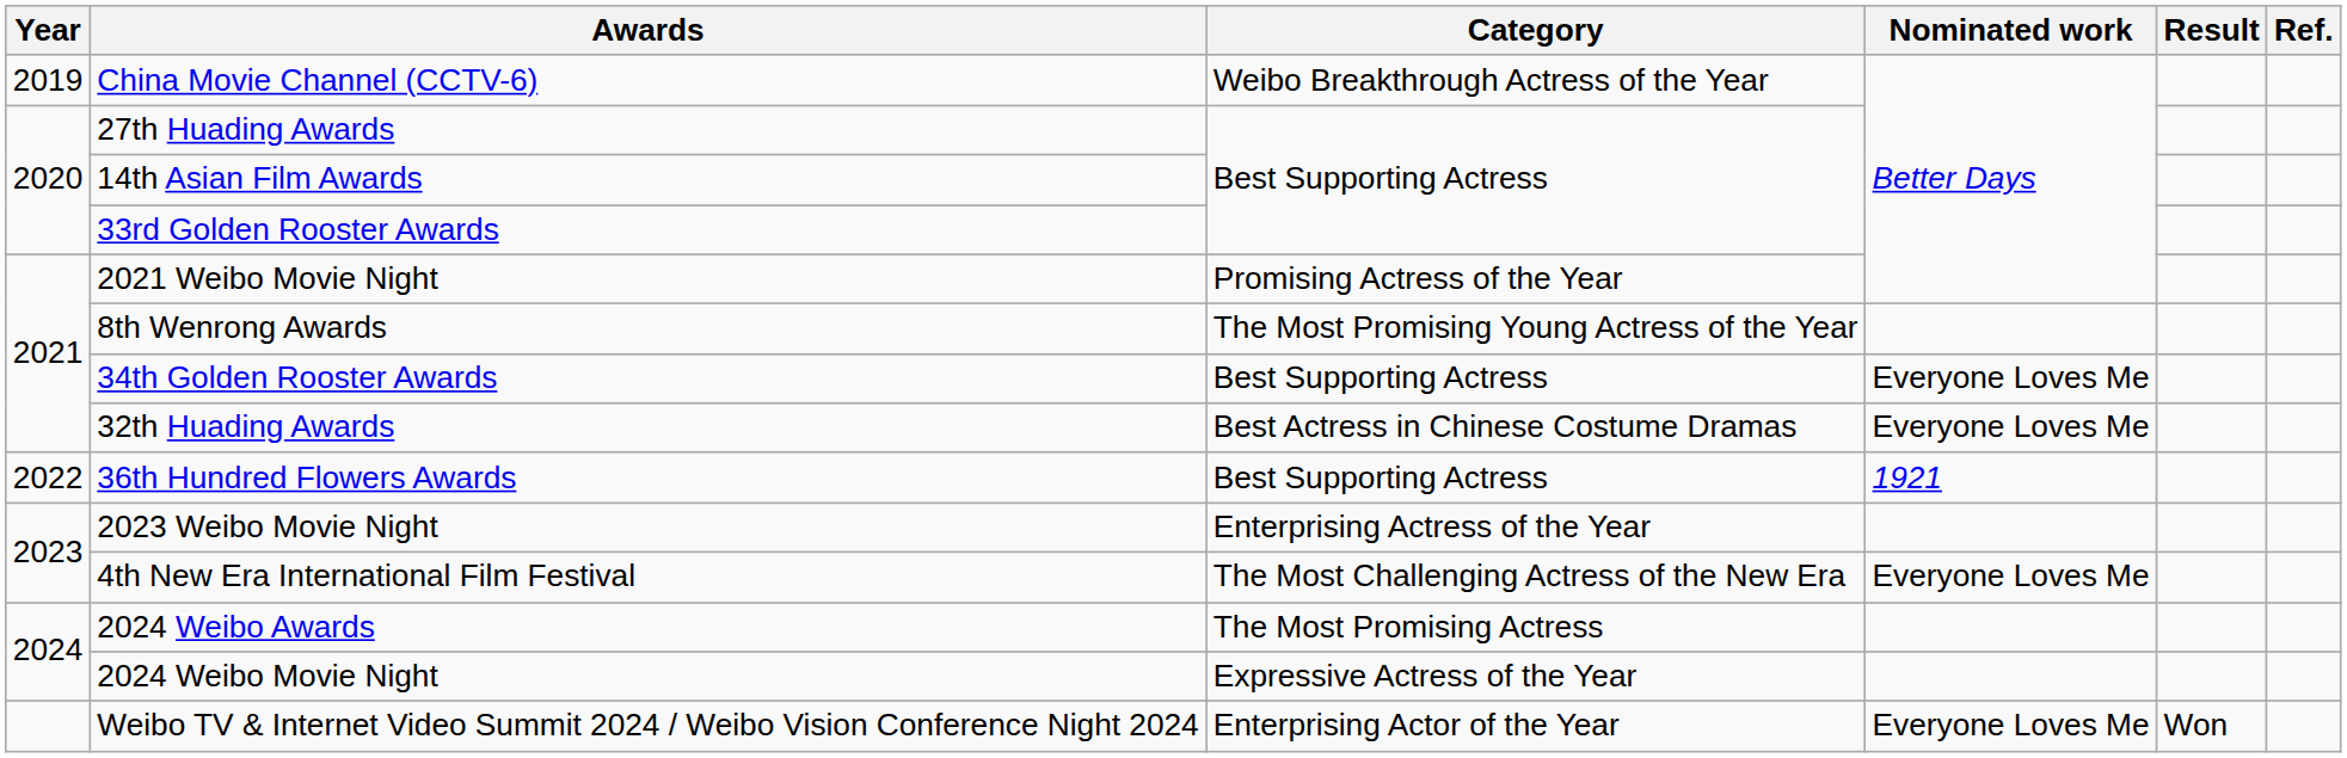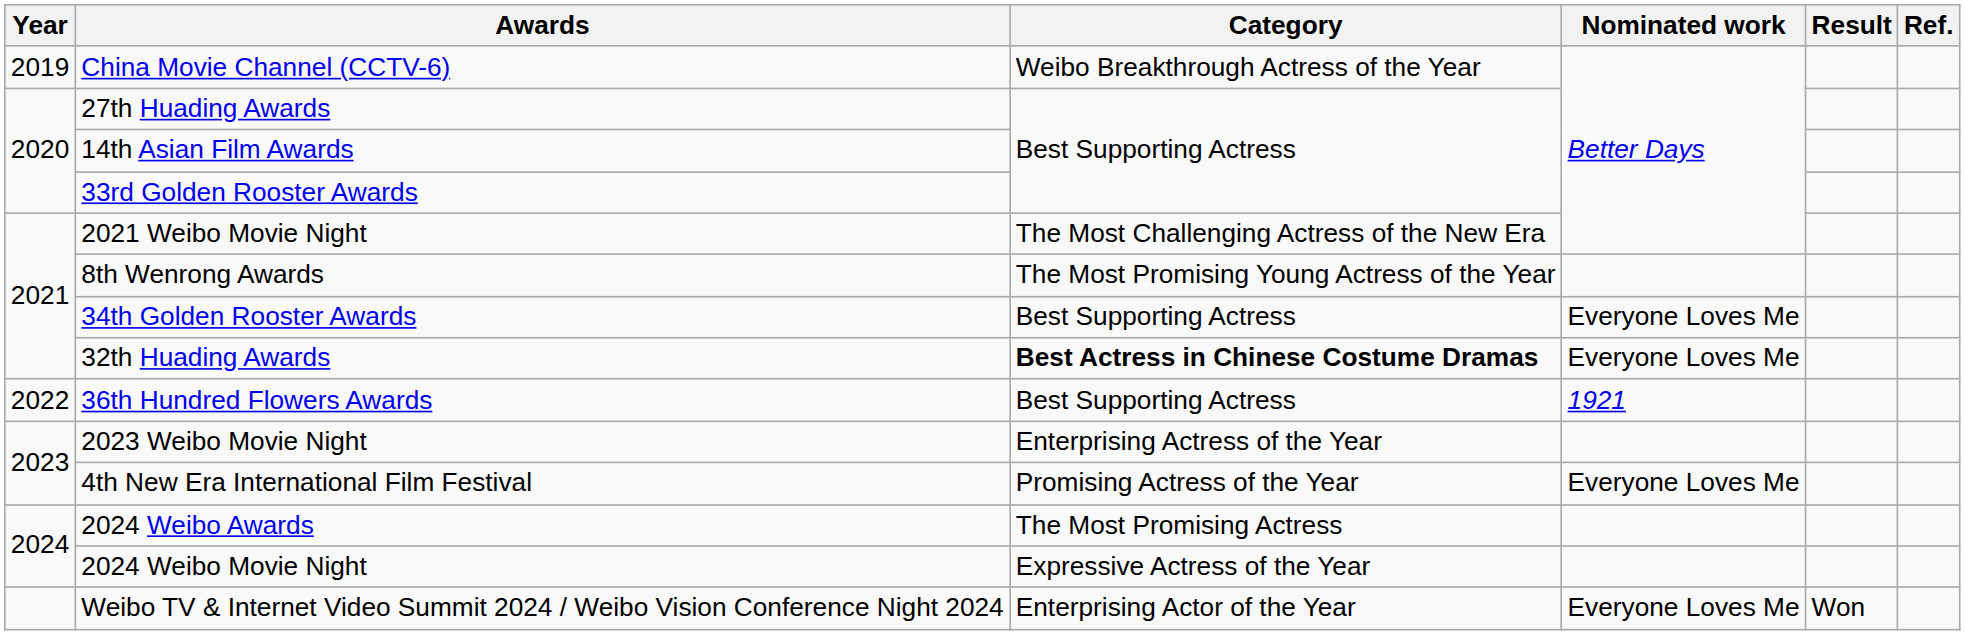 <table class="wikitable sortable">
 <tr>
 <th scope="col">Year</th>
 <th scope="col">Awards</th>
 <th scope="col">Category</th>
 <th scope="col">Nominated work</th>
 <th scope="col">Result</th>
 <th scope="col" class="unsortable">Ref.</th>
 </tr>
 <tr>
 <td>2019</td>
 <td><a href='#'>China Movie Channel (CCTV-6)</a></td>
 <td>Weibo Breakthrough Actress of the Year</td>
 <td rowspan="5"><em><a href='#'>Better Days</a></em></td>
 <td></td>
 <td></td>
 </tr>
 <tr>
 <td rowspan=3>2020</td>
 <td>27th <a href='#'>Huading Awards</a></td>
 <td rowspan=3>Best Supporting Actress</td>
 <td></td>
 <td></td>
 </tr>
 <tr>
 <td>14th <a href='#'>Asian Film Awards</a></td>
 <td></td>
 <td></td>
 </tr>
 <tr>
 <td><a href='#'>33rd Golden Rooster Awards</a></td>
 <td></td>
 <td></td>
 </tr>
 <tr>
 <td rowspan="4">2021</td>
 <td>2021 Weibo Movie Night</td>
-<td>Promising Actress of the Year</td>
+<td>The Most Challenging Actress of the New Era</td>
 <td></td>
 <td></td>
 </tr>
 <tr>
 <td>8th Wenrong Awards</td>
 <td>The Most Promising Young Actress of the Year</td>
 <td></td>
 <td></td>
 <td></td>
 </tr>
 <tr>
 <td><a href='#'>34th Golden Rooster Awards</a></td>
 <td>Best Supporting Actress</td>
 <td>Everyone Loves Me</td>
 <td></td>
 <td></td>
 </tr>
 <tr>
 <td>32th <a href='#'>Huading Awards</a></td>
-<td>Best Actress in Chinese Costume Dramas</td>
+<td><strong>Best Actress in Chinese Costume Dramas</strong></td>
 <td>Everyone Loves Me</td>
 <td></td>
 <td></td>
 </tr>
 <tr>
 <td>2022</td>
 <td><a href='#'>36th Hundred Flowers Awards</a></td>
 <td>Best Supporting Actress</td>
 <td><a href='#'><em>1921</em></a></td>
 <td></td>
 <td></td>
 </tr>
 <tr>
 <td rowspan="2">2023</td>
 <td>2023 Weibo Movie Night</td>
 <td>Enterprising Actress of the Year</td>
 <td></td>
 <td></td>
 <td></td>
 </tr>
 <tr>
 <td>4th New Era International Film Festival</td>
-<td>The Most Challenging Actress of the New Era</td>
+<td>Promising Actress of the Year</td>
 <td>Everyone Loves Me</td>
 <td></td>
 <td></td>
 </tr>
 <tr>
 <td rowspan="2">2024</td>
 <td>2024 <a href='#'>Weibo Awards</a></td>
 <td>The Most Promising Actress</td>
 <td></td>
 <td></td>
 <td></td>
 </tr>
 <tr>
 <td>2024 Weibo Movie Night</td>
 <td>Expressive Actress of the Year</td>
 <td></td>
 <td></td>
 <td></td>
 </tr>
 <tr>
 <td></td>
 <td>Weibo TV & Internet Video Summit 2024 / Weibo Vision Conference Night 2024</td>
 <td>Enterprising Actor of the Year</td>
 <td>Everyone Loves Me</td>
 <td>Won</td>
 <td></td>
 </tr>
 </table>
